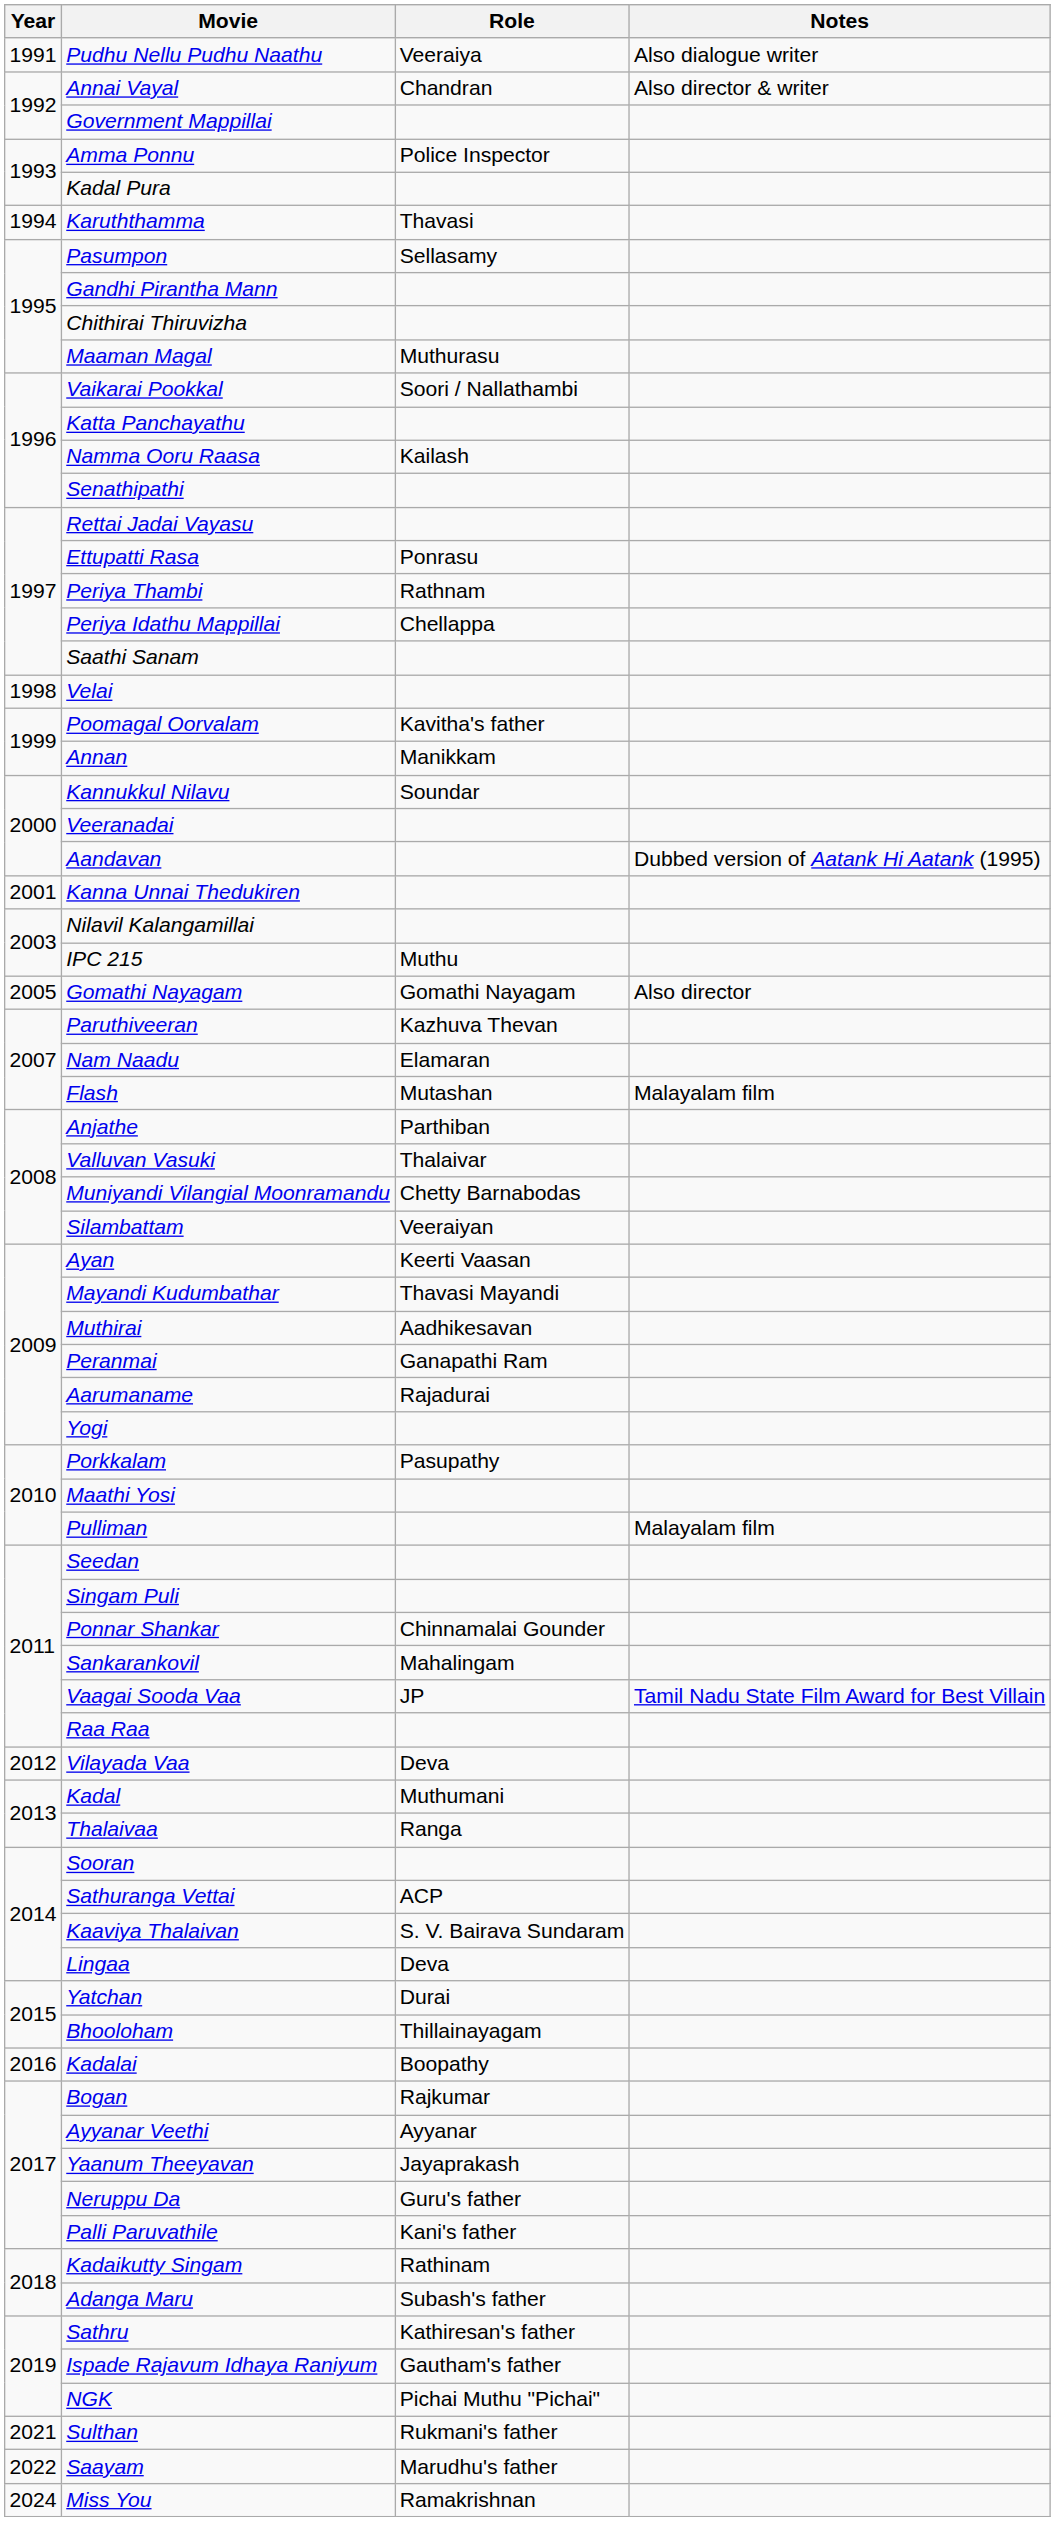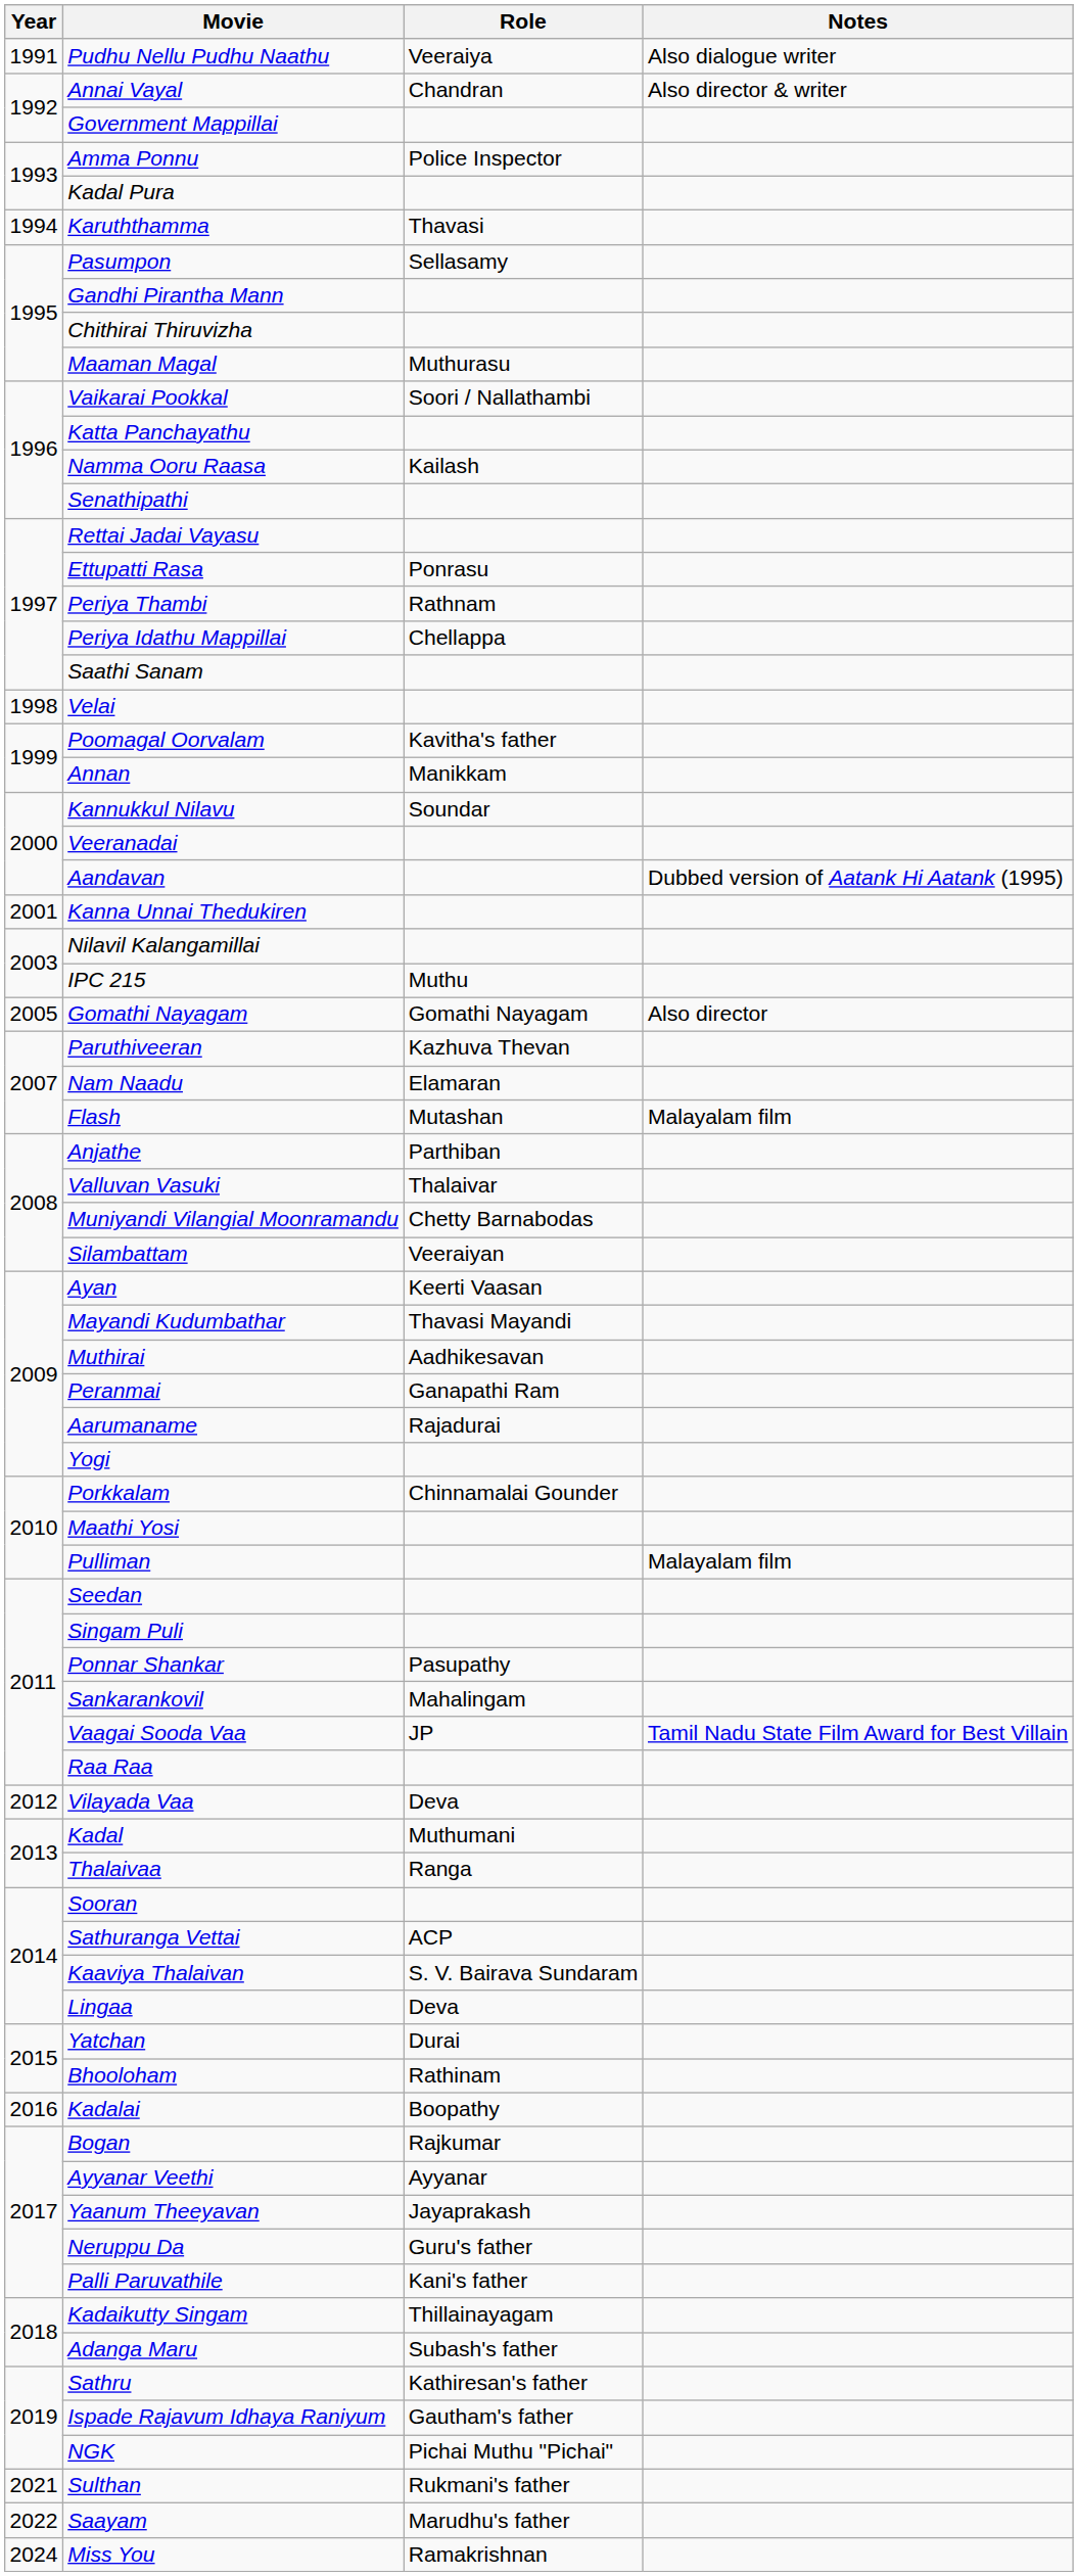 <table class="wikitable">
 <tr style="background:#ccc; text-align:center;">
 <th>Year</th>
 <th>Movie</th>
 <th>Role</th>
 <th>Notes</th>
 </tr>
 <tr>
 <td>1991</td>
 <td><em><a href='#'>Pudhu Nellu Pudhu Naathu</a></em></td>
 <td>Veeraiya</td>
 <td>Also dialogue writer</td>
 </tr>
 <tr>
 <td rowspan="2">1992</td>
 <td><em><a href='#'>Annai Vayal</a></em></td>
 <td>Chandran</td>
 <td>Also director & writer</td>
 </tr>
 <tr>
 <td><em><a href='#'>Government Mappillai</a></em></td>
 <td></td>
 <td></td>
 </tr>
 <tr>
 <td rowspan="2">1993</td>
 <td><em><a href='#'>Amma Ponnu</a></em></td>
 <td>Police Inspector</td>
 <td></td>
 </tr>
 <tr>
 <td><em>Kadal Pura</em></td>
 <td></td>
 <td></td>
 </tr>
 <tr>
 <td>1994</td>
 <td><em><a href='#'>Karuththamma</a></em></td>
 <td>Thavasi</td>
 <td></td>
 </tr>
 <tr>
 <td rowspan="4">1995</td>
 <td><em><a href='#'>Pasumpon</a></em></td>
 <td>Sellasamy</td>
 <td></td>
 </tr>
 <tr>
 <td><em><a href='#'>Gandhi Pirantha Mann</a></em></td>
 <td></td>
 <td></td>
 </tr>
 <tr>
 <td><em>Chithirai Thiruvizha</em></td>
 <td></td>
 <td></td>
 </tr>
 <tr>
 <td><em><a href='#'>Maaman Magal</a></em></td>
 <td>Muthurasu</td>
 <td></td>
 </tr>
 <tr>
 <td rowspan="4">1996</td>
 <td><em><a href='#'>Vaikarai Pookkal</a></em></td>
 <td>Soori / Nallathambi</td>
 <td></td>
 </tr>
 <tr>
 <td><em><a href='#'>Katta Panchayathu</a></em></td>
 <td></td>
 <td></td>
 </tr>
 <tr>
 <td><em><a href='#'>Namma Ooru Raasa</a></em></td>
 <td>Kailash</td>
 <td></td>
 </tr>
 <tr>
 <td><em><a href='#'>Senathipathi</a></em></td>
 <td></td>
 <td></td>
 </tr>
 <tr>
 <td rowspan="5">1997</td>
 <td><em><a href='#'>Rettai Jadai Vayasu</a></em></td>
 <td></td>
 <td></td>
 </tr>
 <tr>
 <td><em><a href='#'>Ettupatti Rasa</a></em></td>
 <td>Ponrasu</td>
 <td></td>
 </tr>
 <tr>
 <td><em><a href='#'>Periya Thambi</a></em></td>
 <td>Rathnam</td>
 <td></td>
 </tr>
 <tr>
 <td><em><a href='#'>Periya Idathu Mappillai</a></em></td>
 <td>Chellappa</td>
 <td></td>
 </tr>
 <tr>
 <td><em>Saathi Sanam</em></td>
 <td></td>
 <td></td>
 </tr>
 <tr>
 <td>1998</td>
 <td><em><a href='#'>Velai</a></em></td>
 <td></td>
 <td></td>
 </tr>
 <tr>
 <td rowspan="2">1999</td>
 <td><em><a href='#'>Poomagal Oorvalam</a></em></td>
 <td>Kavitha's father</td>
 <td></td>
 </tr>
 <tr>
 <td><em><a href='#'>Annan</a></em></td>
 <td>Manikkam</td>
 <td></td>
 </tr>
 <tr>
 <td rowspan="3">2000</td>
 <td><em><a href='#'>Kannukkul Nilavu</a></em></td>
 <td>Soundar</td>
 <td></td>
 </tr>
 <tr>
 <td><em><a href='#'>Veeranadai</a></em></td>
 <td></td>
 <td></td>
 </tr>
 <tr>
 <td><em><a href='#'>Aandavan</a></em></td>
 <td></td>
 <td>Dubbed version of <em><a href='#'>Aatank Hi Aatank</a></em> (1995)</td>
 </tr>
 <tr>
 <td>2001</td>
 <td><em><a href='#'>Kanna Unnai Thedukiren</a></em></td>
 <td></td>
 <td></td>
 </tr>
 <tr>
 <td rowspan="2">2003</td>
 <td><em>Nilavil Kalangamillai</em></td>
 <td></td>
 <td></td>
 </tr>
 <tr>
 <td><em>IPC 215</em></td>
 <td>Muthu</td>
 <td></td>
 </tr>
 <tr>
 <td>2005</td>
 <td><em><a href='#'>Gomathi Nayagam</a></em></td>
 <td>Gomathi Nayagam</td>
 <td>Also director</td>
 </tr>
 <tr>
 <td rowspan="3">2007</td>
 <td><em><a href='#'>Paruthiveeran</a></em></td>
 <td>Kazhuva Thevan</td>
 <td></td>
 </tr>
 <tr>
 <td><em><a href='#'>Nam Naadu</a></em></td>
 <td>Elamaran</td>
 <td></td>
 </tr>
 <tr>
 <td><em><a href='#'>Flash</a></em></td>
 <td>Mutashan</td>
 <td>Malayalam film</td>
 </tr>
 <tr>
 <td rowspan="4">2008</td>
 <td><em><a href='#'>Anjathe</a></em></td>
 <td>Parthiban</td>
 <td></td>
 </tr>
 <tr>
 <td><em><a href='#'>Valluvan Vasuki</a></em></td>
 <td>Thalaivar</td>
 <td></td>
 </tr>
 <tr>
 <td><em><a href='#'>Muniyandi Vilangial Moonramandu</a></em></td>
 <td>Chetty Barnabodas</td>
 <td></td>
 </tr>
 <tr>
 <td><em><a href='#'>Silambattam</a></em></td>
 <td>Veeraiyan</td>
 <td></td>
 </tr>
 <tr>
 <td rowspan="6">2009</td>
 <td><em><a href='#'>Ayan</a></em></td>
 <td>Keerti Vaasan</td>
 <td></td>
 </tr>
 <tr>
 <td><em><a href='#'>Mayandi Kudumbathar</a></em></td>
 <td>Thavasi Mayandi</td>
 <td></td>
 </tr>
 <tr>
 <td><em><a href='#'>Muthirai</a></em></td>
 <td>Aadhikesavan</td>
 <td></td>
 </tr>
 <tr>
 <td><em><a href='#'>Peranmai</a></em></td>
 <td>Ganapathi Ram</td>
 <td></td>
 </tr>
 <tr>
 <td><em><a href='#'>Aarumaname</a></em></td>
 <td>Rajadurai</td>
 <td></td>
 </tr>
 <tr>
 <td><em><a href='#'>Yogi</a></em></td>
 <td></td>
 <td></td>
 </tr>
 <tr>
 <td rowspan="3">2010</td>
 <td><em><a href='#'>Porkkalam</a></em></td>
-<td>Pasupathy</td>
+<td>Chinnamalai Gounder</td>
 <td></td>
 </tr>
 <tr>
 <td><em><a href='#'>Maathi Yosi</a></em></td>
 <td></td>
 <td></td>
 </tr>
 <tr>
 <td><em><a href='#'>Pulliman</a></em></td>
 <td></td>
 <td>Malayalam film</td>
 </tr>
 <tr>
 <td rowspan="6">2011</td>
 <td><em><a href='#'>Seedan</a></em></td>
 <td></td>
 <td></td>
 </tr>
 <tr>
 <td><em><a href='#'>Singam Puli</a></em></td>
 <td></td>
 <td></td>
 </tr>
 <tr>
 <td><em><a href='#'>Ponnar Shankar</a></em></td>
-<td>Chinnamalai Gounder</td>
+<td>Pasupathy</td>
 <td></td>
 </tr>
 <tr>
 <td><em><a href='#'>Sankarankovil</a></em></td>
 <td>Mahalingam</td>
 <td></td>
 </tr>
 <tr>
 <td><em><a href='#'>Vaagai Sooda Vaa</a></em></td>
 <td>JP</td>
 <td><a href='#'>Tamil Nadu State Film Award for Best Villain</a></td>
 </tr>
 <tr>
 <td><em><a href='#'>Raa Raa</a></em></td>
 <td></td>
 <td></td>
 </tr>
 <tr>
 <td>2012</td>
 <td><em><a href='#'>Vilayada Vaa</a></em></td>
 <td>Deva</td>
 <td></td>
 </tr>
 <tr>
 <td rowspan="2">2013</td>
 <td><em><a href='#'>Kadal</a></em></td>
 <td>Muthumani</td>
 <td></td>
 </tr>
 <tr>
 <td><em><a href='#'>Thalaivaa</a></em></td>
 <td>Ranga</td>
 <td></td>
 </tr>
 <tr>
 <td rowspan="4">2014</td>
 <td><em><a href='#'>Sooran</a></em></td>
 <td></td>
 <td></td>
 </tr>
 <tr>
 <td><em><a href='#'>Sathuranga Vettai</a></em></td>
 <td>ACP</td>
 <td></td>
 </tr>
 <tr>
 <td><em><a href='#'>Kaaviya Thalaivan</a></em></td>
 <td>S. V. Bairava Sundaram</td>
 <td></td>
 </tr>
 <tr>
 <td><em><a href='#'>Lingaa</a></em></td>
 <td>Deva</td>
 <td></td>
 </tr>
 <tr>
 <td rowspan="2">2015</td>
 <td><em><a href='#'>Yatchan</a></em></td>
 <td>Durai</td>
 <td></td>
 </tr>
 <tr>
 <td><em><a href='#'>Bhooloham</a></em></td>
-<td>Thillainayagam</td>
+<td>Rathinam</td>
 <td></td>
 </tr>
 <tr>
 <td rowspan="1">2016</td>
 <td><em><a href='#'>Kadalai</a></em></td>
 <td>Boopathy</td>
 <td></td>
 </tr>
 <tr>
 <td rowspan="5">2017</td>
 <td><em><a href='#'>Bogan</a></em></td>
 <td>Rajkumar</td>
 <td></td>
 </tr>
 <tr>
 <td><em><a href='#'>Ayyanar Veethi</a></em></td>
 <td>Ayyanar</td>
 <td></td>
 </tr>
 <tr>
 <td><em><a href='#'>Yaanum Theeyavan</a></em></td>
 <td>Jayaprakash</td>
 <td></td>
 </tr>
 <tr>
 <td><em><a href='#'>Neruppu Da</a></em></td>
 <td>Guru's father</td>
 <td></td>
 </tr>
 <tr>
 <td><em><a href='#'>Palli Paruvathile</a></em></td>
 <td>Kani's father</td>
 <td></td>
 </tr>
 <tr>
 <td rowspan="2">2018</td>
 <td><em><a href='#'>Kadaikutty Singam</a></em></td>
-<td>Rathinam</td>
+<td>Thillainayagam</td>
 <td></td>
 </tr>
 <tr>
 <td><em><a href='#'>Adanga Maru</a></em></td>
 <td>Subash's father</td>
 <td></td>
 </tr>
 <tr>
 <td rowspan="3">2019</td>
 <td><em><a href='#'>Sathru</a></em></td>
 <td>Kathiresan's father</td>
 <td></td>
 </tr>
 <tr>
 <td><em><a href='#'>Ispade Rajavum Idhaya Raniyum</a></em></td>
 <td>Gautham's father</td>
 <td></td>
 </tr>
 <tr>
 <td><em><a href='#'>NGK</a></em></td>
 <td>Pichai Muthu "Pichai"</td>
 <td></td>
 </tr>
 <tr>
 <td rowspan="1">2021</td>
 <td><em><a href='#'>Sulthan</a></em></td>
 <td>Rukmani's father</td>
 <td></td>
 </tr>
 <tr>
 <td rowspan="1">2022</td>
 <td><em><a href='#'>Saayam</a></em></td>
 <td>Marudhu's father</td>
 <td></td>
 </tr>
 <tr>
 <td>2024</td>
 <td><em><a href='#'>Miss You</a></em></td>
 <td>Ramakrishnan</td>
 <td></td>
 </tr>
 </table>
